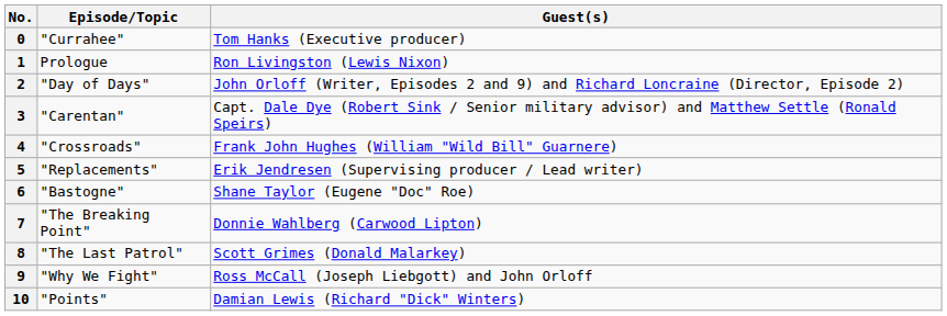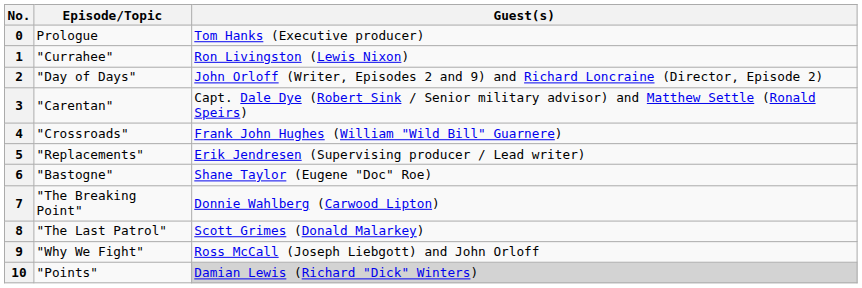 <table class="wikitable">
 <tr>
 <th>No.</th>
 <th>Episode/Topic</th>
 <th>Guest(s)</th>
 </tr>
 <tr>
 <th>0</th>
-<td>"Currahee"</td>
+<td>Prologue</td>
 <td><a href='#'>Tom Hanks</a> (Executive producer)</td>
 </tr>
 <tr>
 <th>1</th>
-<td>Prologue</td>
+<td>"Currahee"</td>
 <td><a href='#'>Ron Livingston</a> (<a href='#'>Lewis Nixon</a>)</td>
 </tr>
 <tr>
 <th>2</th>
 <td>"Day of Days"</td>
 <td><a href='#'>John Orloff</a> (Writer, Episodes 2 and 9) and <a href='#'>Richard Loncraine</a> (Director, Episode 2)</td>
 </tr>
 <tr>
 <th>3</th>
 <td>"Carentan"</td>
 <td>Capt. <a href='#'>Dale Dye</a> (<a href='#'>Robert Sink</a> / Senior military advisor) and <a href='#'>Matthew Settle</a> (<a href='#'>Ronald Speirs</a>)</td>
 </tr>
 <tr>
 <th>4</th>
 <td>"Crossroads"</td>
 <td><a href='#'>Frank John Hughes</a> (<a href='#'>William "Wild Bill" Guarnere</a>)</td>
 </tr>
 <tr>
 <th>5</th>
 <td>"Replacements"</td>
 <td><a href='#'>Erik Jendresen</a> (Supervising producer / Lead writer)</td>
 </tr>
 <tr>
 <th>6</th>
 <td>"Bastogne"</td>
 <td><a href='#'>Shane Taylor</a> (Eugene "Doc" Roe)</td>
 </tr>
 <tr>
 <th>7</th>
 <td>"The Breaking Point"</td>
 <td><a href='#'>Donnie Wahlberg</a> (<a href='#'>Carwood Lipton</a>)</td>
 </tr>
 <tr>
 <th>8</th>
 <td>"The Last Patrol"</td>
 <td><a href='#'>Scott Grimes</a> (<a href='#'>Donald Malarkey</a>)</td>
 </tr>
 <tr>
 <th>9</th>
 <td>"Why We Fight"</td>
 <td><a href='#'>Ross McCall</a> (Joseph Liebgott) and John Orloff</td>
 </tr>
 <tr>
 <th>10</th>
 <td>"Points"</td>
-<td><a href='#'>Damian Lewis</a> (<a href='#'>Richard "Dick" Winters</a>)</td>
+<td style="background: lightgrey;"><a href='#'>Damian Lewis</a> (<a href='#'>Richard "Dick" Winters</a>)</td>
 </tr>
 </table>
